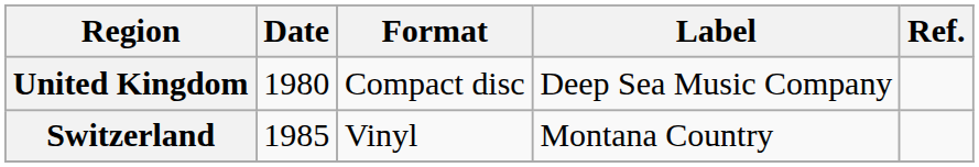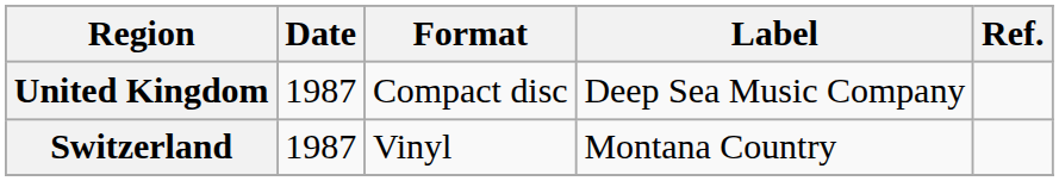 <table class="wikitable plainrowheaders">
 <tr>
 <th scope="col">Region</th>
 <th scope="col">Date</th>
 <th scope="col">Format</th>
 <th scope="col">Label</th>
 <th scope="col">Ref.</th>
 </tr>
 <tr>
 <th scope="row">United Kingdom</th>
-<td>1980</td>
+<td>1987</td>
 <td>Compact disc</td>
 <td>Deep Sea Music Company</td>
 <td></td>
 </tr>
 <tr>
 <th scope="row">Switzerland</th>
-<td>1985</td>
+<td>1987</td>
 <td>Vinyl</td>
 <td>Montana Country</td>
 <td></td>
 </tr>
 <tr>
 </tr>
 </table>
